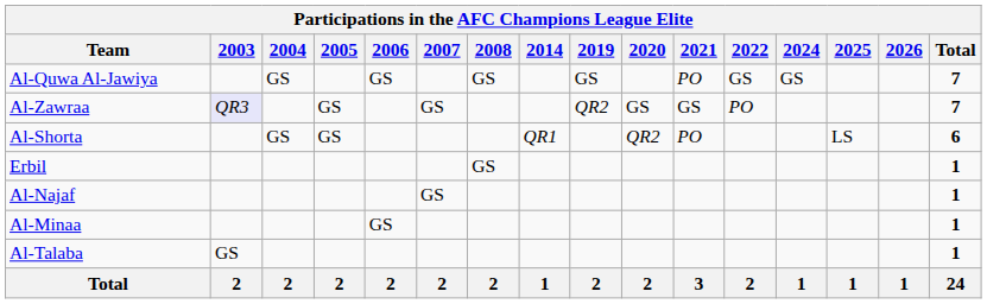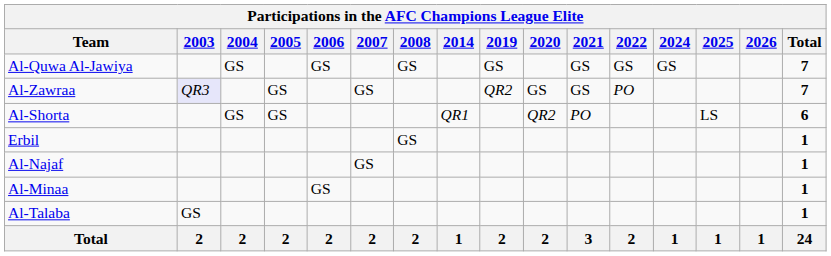 <table class="wikitable" style="text-align:">
 <tr>
 <th colspan=16>Participations in the <a href='#'>AFC Champions League Elite</a></th>
 </tr>
 <tr>
 <th width=20%>Team</th>
 <th width=5%><a href='#'>2003</a></th>
 <th width=5%><a href='#'>2004</a></th>
 <th width=5%><a href='#'>2005</a></th>
 <th width=5%><a href='#'>2006</a></th>
 <th width=5%><a href='#'>2007</a></th>
 <th width=5%><a href='#'>2008</a></th>
 <th width=5%><a href='#'>2014</a></th>
 <th width=5%><a href='#'>2019</a></th>
 <th width=5%><a href='#'>2020</a></th>
 <th width=5%><a href='#'>2021</a></th>
 <th width=5%><a href='#'>2022</a></th>
 <th width=5%><a href='#'>2024</a></th>
 <th width=5%><a href='#'>2025</a></th>
 <th width=5%><a href='#'>2026</a></th>
 <th width=5%>Total</th>
 </tr>
 <tr>
 <td> <a href='#'>Al-Quwa Al-Jawiya</a></td>
 <td></td>
 <td>GS</td>
 <td></td>
 <td>GS</td>
 <td></td>
 <td>GS</td>
 <td></td>
 <td>GS</td>
 <td></td>
-<td><em>PO</em></td>
+<td>GS</td>
 <td>GS</td>
 <td>GS</td>
 <td></td>
 <td></td>
 <td style="text-align:center"><strong>7</strong></td>
 </tr>
 <tr>
 <td> <a href='#'>Al-Zawraa</a></td>
 <td style="background: lavender;"><em>QR3</em></td>
 <td></td>
 <td>GS</td>
 <td></td>
 <td>GS</td>
 <td></td>
 <td></td>
 <td><em>QR2</em></td>
 <td>GS</td>
 <td>GS</td>
 <td><em>PO</em></td>
 <td></td>
 <td></td>
 <td></td>
 <td style="text-align:center"><strong>7</strong></td>
 </tr>
 <tr>
 <td> <a href='#'>Al-Shorta</a></td>
 <td></td>
 <td>GS</td>
 <td>GS</td>
 <td></td>
 <td></td>
 <td></td>
 <td><em>QR1</em></td>
 <td></td>
 <td><em>QR2</em></td>
 <td><em>PO</em></td>
 <td></td>
 <td></td>
 <td>LS</td>
 <td></td>
 <td style="text-align:center"><strong>6</strong></td>
 </tr>
 <tr>
 <td> <a href='#'>Erbil</a></td>
 <td></td>
 <td></td>
 <td></td>
 <td></td>
 <td></td>
 <td>GS</td>
 <td></td>
 <td></td>
 <td></td>
 <td></td>
 <td></td>
 <td></td>
 <td></td>
 <td></td>
 <td style="text-align:center"><strong>1</strong></td>
 </tr>
 <tr>
 <td> <a href='#'>Al-Najaf</a></td>
 <td></td>
 <td></td>
 <td></td>
 <td></td>
 <td>GS</td>
 <td></td>
 <td></td>
 <td></td>
 <td></td>
 <td></td>
 <td></td>
 <td></td>
 <td></td>
 <td></td>
 <td style="text-align:center"><strong>1</strong></td>
 </tr>
 <tr>
 <td> <a href='#'>Al-Minaa</a></td>
 <td></td>
 <td></td>
 <td></td>
 <td>GS</td>
 <td></td>
 <td></td>
 <td></td>
 <td></td>
 <td></td>
 <td></td>
 <td></td>
 <td></td>
 <td></td>
 <td></td>
 <td style="text-align:center"><strong>1</strong></td>
 </tr>
 <tr>
 <td> <a href='#'>Al-Talaba</a></td>
 <td>GS</td>
 <td></td>
 <td></td>
 <td></td>
 <td></td>
 <td></td>
 <td></td>
 <td></td>
 <td></td>
 <td></td>
 <td></td>
 <td></td>
 <td></td>
 <td></td>
 <td style="text-align:center"><strong>1</strong></td>
 </tr>
 <tr>
 <th><strong>Total</strong></th>
 <th><strong>2</strong></th>
 <th><strong>2</strong></th>
 <th><strong>2</strong></th>
 <th><strong>2</strong></th>
 <th><strong>2</strong></th>
 <th><strong>2</strong></th>
 <th><strong>1</strong></th>
 <th><strong>2</strong></th>
 <th><strong>2</strong></th>
 <th><strong>3</strong></th>
 <th><strong>2</strong></th>
 <th><strong>1</strong></th>
 <th><strong>1</strong></th>
 <th><strong>1</strong></th>
 <th><strong>24</strong></th>
 </tr>
 </table>
